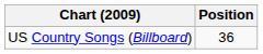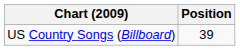 <table class="wikitable sortable">
 <tr>
 <th scope="col">Chart (2009)</th>
 <th scope="col">Position</th>
 </tr>
 <tr>
 <td>US <a href='#'>Country Songs</a> (<em><a href='#'>Billboard</a></em>)</td>
-<td align="center">36</td>
+<td align="center">39</td>
 </tr>
 </table>
